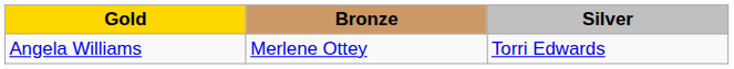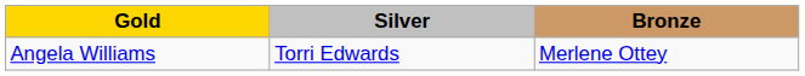 <table class="wikitable" style="text-align:left">
 <tr align="center">
 <td width=200 bgcolor=gold><strong>Gold</strong></td>
+<td width=200 bgcolor=silver><strong>Silver</strong></td>
 <td width=200 bgcolor=CC9966><strong>Bronze</strong></td>
-<td width=200 bgcolor=silver><strong>Silver</strong></td>
 </tr>
 <tr>
 <td><a href='#'>Angela Williams</a><br><em></em></td>
+<td><a href='#'>Torri Edwards</a><br><em></em></td>
 <td><a href='#'>Merlene Ottey</a><br><em></em></td>
-<td><a href='#'>Torri Edwards</a><br><em></em></td>
 </tr>
 </table>
